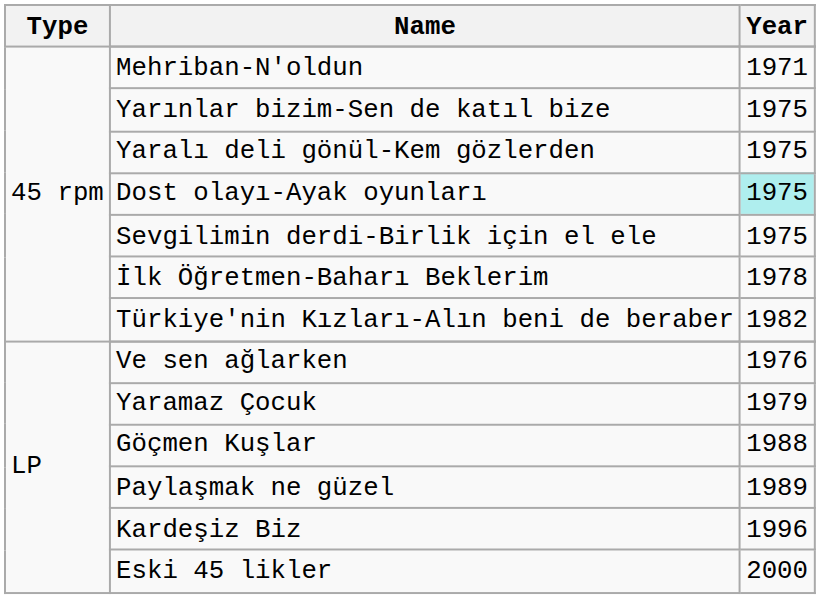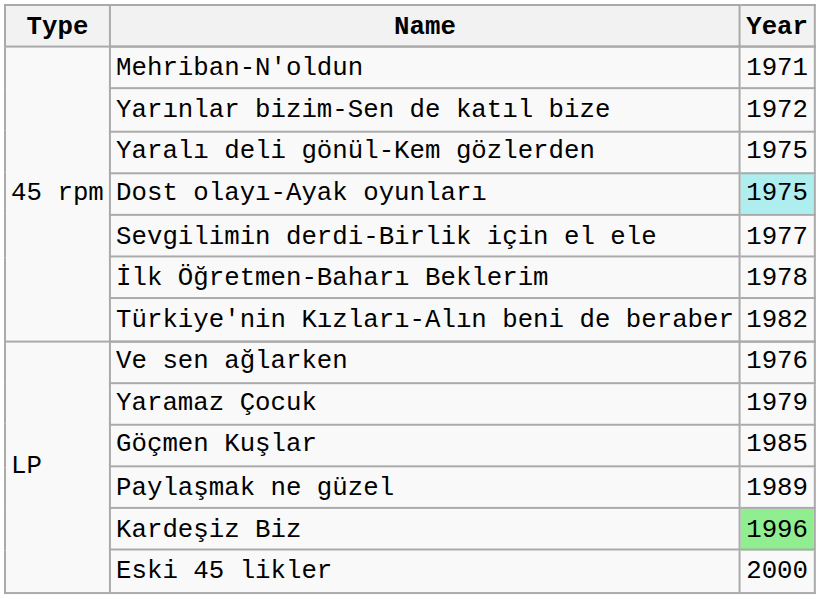 <table class="sortable wikitable">
 <tr>
 <th>Type</th>
 <th>Name</th>
 <th>Year</th>
 </tr>
 <tr>
 <td rowspan="8" style="text-align:left;">45 rpm</td>
 </tr>
 <tr>
 <td>Mehriban-N'oldun</td>
 <td>1971</td>
 </tr>
 <tr>
 <td>Yarınlar bizim-Sen de katıl bize</td>
-<td>1975</td>
+<td>1972</td>
 </tr>
 <tr>
 <td>Yaralı deli gönül-Kem gözlerden</td>
 <td>1975</td>
 </tr>
 <tr>
 <td>Dost olayı-Ayak oyunları</td>
 <td style="background: paleturquoise;">1975</td>
 </tr>
 <tr>
 <td>Sevgilimin derdi-Birlik için el ele</td>
-<td>1975</td>
+<td>1977</td>
 </tr>
 <tr>
 <td>İlk Öğretmen-Baharı Beklerim</td>
 <td>1978</td>
 </tr>
 <tr>
 <td>Türkiye'nin Kızları-Alın beni de beraber</td>
 <td>1982</td>
 </tr>
 <tr>
 <td rowspan="7" style="text-align:left;">LP</td>
 </tr>
 <tr>
 <td>Ve sen ağlarken</td>
 <td>1976</td>
 </tr>
 <tr>
 <td>Yaramaz Çocuk</td>
 <td>1979</td>
 </tr>
 <tr>
 <td>Göçmen Kuşlar</td>
-<td>1988</td>
+<td>1985</td>
 </tr>
 <tr>
 <td>Paylaşmak ne güzel</td>
 <td>1989</td>
 </tr>
 <tr>
 <td>Kardeşiz Biz</td>
-<td>1996</td>
+<td style="background: lightgreen;">1996</td>
 </tr>
 <tr>
 <td>Eski 45 likler</td>
 <td>2000</td>
 </tr>
 </table>
